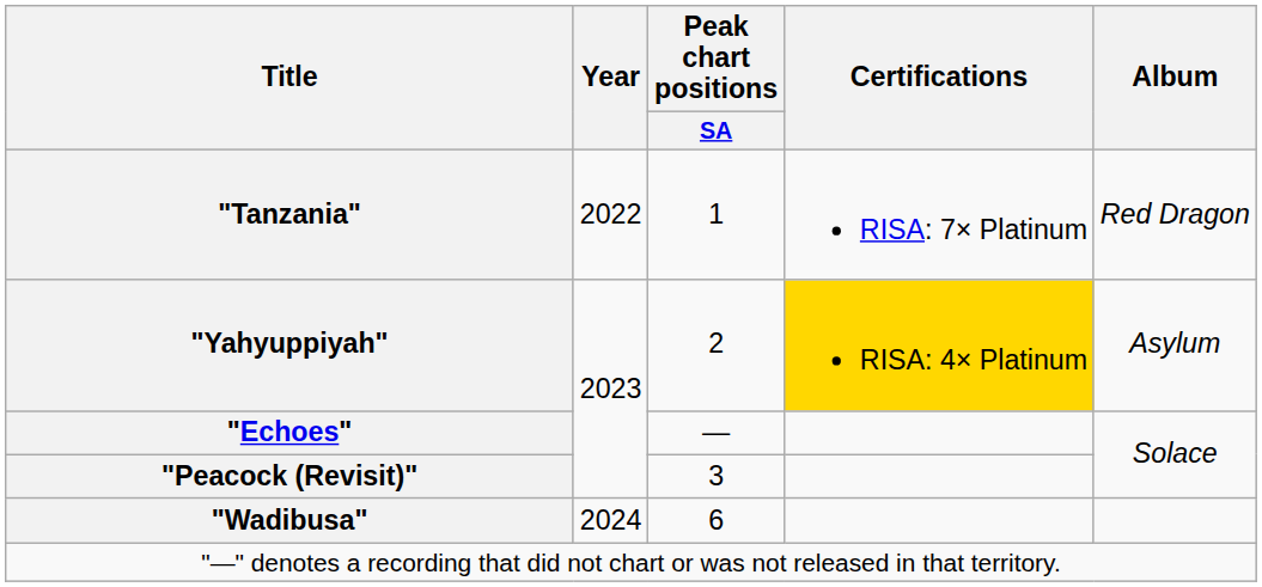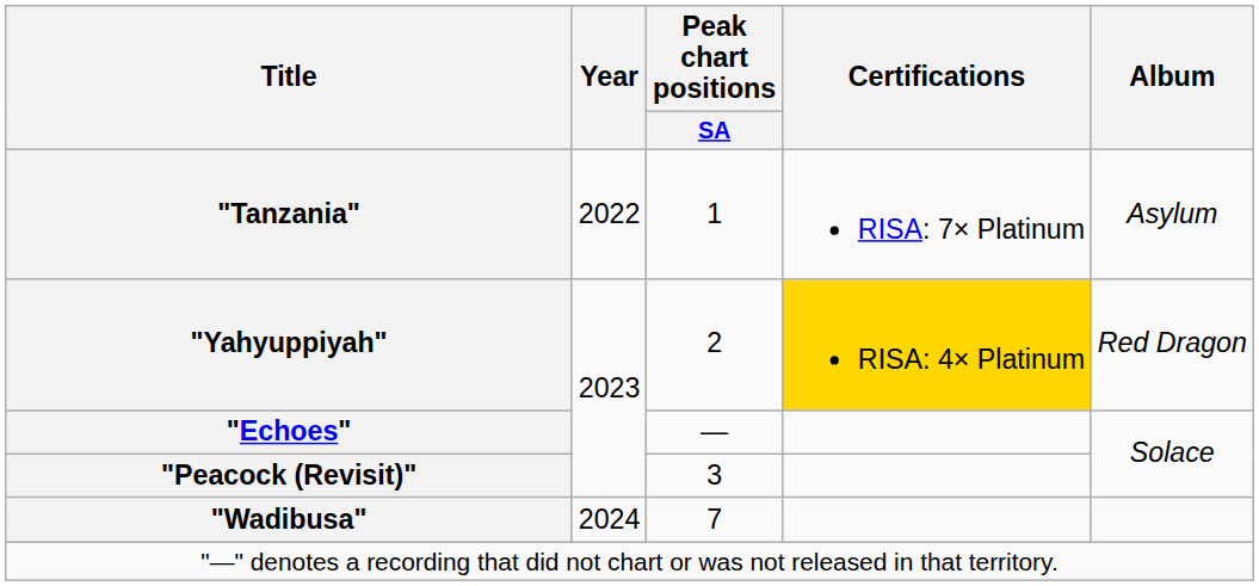 <table class="wikitable plainrowheaders" style="text-align:center;">
 <tr>
 <th scope="col" rowspan="2" style="width:20em;">Title</th>
 <th scope="col" rowspan="2" style="width:1em;">Year</th>
 <th scope="col" colspan="1">Peak chart positions</th>
 <th scope="col" rowspan="2">Certifications</th>
 <th scope="col" rowspan="2">Album</th>
 </tr>
 <tr>
 <th scope="col" style="width:3em;font-size:85%;"><a href='#'>SA</a><br></th>
 </tr>
 <tr>
 <th scope="row">"Tanzania"<br></th>
 <td>2022</td>
 <td>1</td>
 <td><br><ul><li><a href='#'>RISA</a>: 7× Platinum</li></ul></td>
-<td><em>Red Dragon</em></td>
+<td><em>Asylum</em></td>
 </tr>
 <tr>
 <th scope="row">"Yahyuppiyah"<br></th>
 <td rowspan="3">2023</td>
 <td>2</td>
 <td style="background: gold;"><br><ul><li>RISA: 4× Platinum</li></ul></td>
-<td><em>Asylum</em></td>
+<td><em>Red Dragon</em></td>
 </tr>
 <tr>
 <th scope="row">"<a href='#'>Echoes</a>"<br></th>
 <td>—</td>
 <td></td>
 <td rowspan="2"><em>Solace</em></td>
 </tr>
 <tr>
 <th scope="row">"Peacock (Revisit)"<br></th>
 <td>3</td>
 <td></td>
 </tr>
 <tr>
 <th scope="row">"Wadibusa"<br></th>
 <td>2024</td>
-<td>6</td>
+<td>7</td>
 <td></td>
 <td></td>
 </tr>
 <tr>
 <td colspan="8" style="font-size:90%">"—" denotes a recording that did not chart or was not released in that territory.</td>
 </tr>
 </table>
